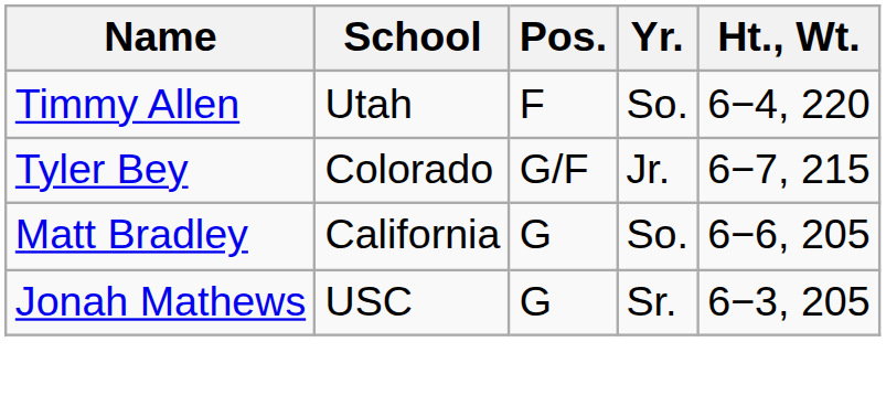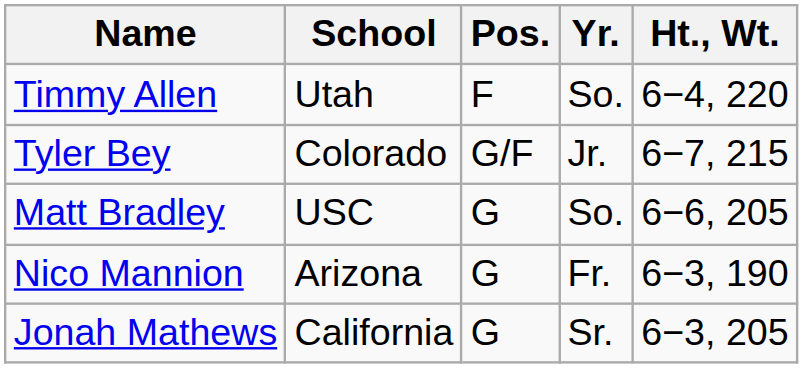 <table class="wikitable">
 <tr>
 <th>Name</th>
 <th>School</th>
 <th>Pos.</th>
 <th>Yr.</th>
 <th>Ht., Wt.</th>
 </tr>
 <tr>
 <td><a href='#'>Timmy Allen</a></td>
 <td>Utah</td>
 <td>F</td>
 <td>So.</td>
 <td>6−4, 220</td>
 </tr>
 <tr>
 <td><a href='#'>Tyler Bey</a></td>
 <td>Colorado</td>
 <td>G/F</td>
 <td>Jr.</td>
 <td>6−7, 215</td>
 </tr>
 <tr>
 <td><a href='#'>Matt Bradley</a></td>
-<td>California</td>
+<td>USC</td>
 <td>G</td>
 <td>So.</td>
 <td>6−6, 205</td>
 </tr>
 <tr>
+<td><a href='#'>Nico Mannion</a></td>
+<td>Arizona</td>
+<td>G</td>
+<td>Fr.</td>
+<td>6−3, 190</td>
+</tr>
+<tr>
 <td><a href='#'>Jonah Mathews</a></td>
-<td>USC</td>
+<td>California</td>
 <td>G</td>
 <td>Sr.</td>
 <td>6−3, 205</td>
 </tr>
 </table>
